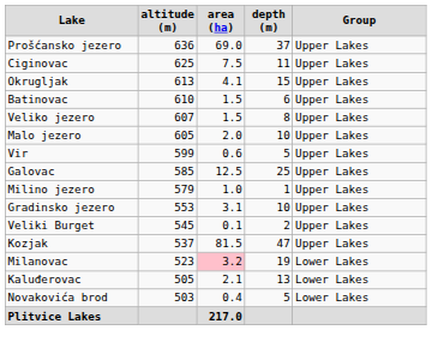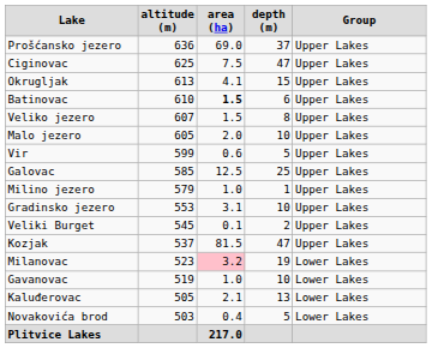 <table class="wikitable sortable">
 <tr>
 <th style="background:#ddd; width:150px;">Lake</th>
 <th style="background:#ddd; width:50px;">altitude (m)</th>
 <th style="background:#ddd; width:50px;">area (<a href='#'>ha</a>)</th>
 <th style="background:#ddd; width:50px;">depth (m)</th>
 <th style="background:#ddd; width:150px;">Group</th>
 </tr>
 <tr>
 <td>Prošćansko jezero</td>
 <td style="text-align:right;">636</td>
 <td style="text-align:right;">69.0</td>
 <td style="text-align:right;">37</td>
 <td>Upper Lakes</td>
 </tr>
 <tr>
 <td>Ciginovac</td>
 <td style="text-align:right;">625</td>
 <td style="text-align:right;">7.5</td>
-<td style="text-align:right;">11</td>
+<td style="text-align:right;">47</td>
 <td>Upper Lakes</td>
 </tr>
 <tr>
 <td>Okrugljak</td>
 <td style="text-align:right;">613</td>
 <td style="text-align:right;">4.1</td>
 <td style="text-align:right;">15</td>
 <td>Upper Lakes</td>
 </tr>
 <tr>
 <td>Batinovac</td>
 <td style="text-align:right;">610</td>
-<td style="text-align:right;">1.5</td>
+<td style="text-align:right;"><strong>1.5</strong></td>
 <td style="text-align:right;">6</td>
 <td>Upper Lakes</td>
 </tr>
 <tr>
 <td>Veliko jezero</td>
 <td style="text-align:right;">607</td>
 <td style="text-align:right;">1.5</td>
 <td style="text-align:right;">8</td>
 <td>Upper Lakes</td>
 </tr>
 <tr>
 <td>Malo jezero</td>
 <td style="text-align:right;">605</td>
 <td style="text-align:right;">2.0</td>
 <td style="text-align:right;">10</td>
 <td>Upper Lakes</td>
 </tr>
 <tr>
 <td>Vir</td>
 <td style="text-align:right;">599</td>
 <td style="text-align:right;">0.6</td>
 <td style="text-align:right;">5</td>
 <td>Upper Lakes</td>
 </tr>
 <tr>
 <td>Galovac</td>
 <td style="text-align:right;">585</td>
 <td style="text-align:right;">12.5</td>
 <td style="text-align:right;">25</td>
 <td>Upper Lakes</td>
 </tr>
 <tr>
 <td>Milino jezero</td>
 <td style="text-align:right;">579</td>
 <td style="text-align:right;">1.0</td>
 <td style="text-align:right;">1</td>
 <td>Upper Lakes</td>
 </tr>
 <tr>
 <td>Gradinsko jezero</td>
 <td style="text-align:right;">553</td>
 <td style="text-align:right;">3.1</td>
 <td style="text-align:right;">10</td>
 <td>Upper Lakes</td>
 </tr>
 <tr>
 <td>Veliki Burget</td>
 <td style="text-align:right;">545</td>
 <td style="text-align:right;">0.1</td>
 <td style="text-align:right;">2</td>
 <td>Upper Lakes</td>
 </tr>
 <tr>
 <td>Kozjak</td>
 <td style="text-align:right;">537</td>
 <td style="text-align:right;">81.5</td>
 <td style="text-align:right;">47</td>
 <td>Upper Lakes</td>
 </tr>
 <tr>
 <td>Milanovac</td>
 <td style="text-align:right;">523</td>
 <td style="background: pink; text-align:right;">3.2</td>
 <td style="text-align:right;">19</td>
 <td>Lower Lakes</td>
 </tr>
 <tr>
+<td>Gavanovac</td>
+<td style="text-align:right;">519</td>
+<td style="text-align:right;">1.0</td>
+<td style="text-align:right;">10</td>
+<td>Lower Lakes</td>
+</tr>
+<tr>
 <td>Kaluđerovac</td>
 <td style="text-align:right;">505</td>
 <td style="text-align:right;">2.1</td>
 <td style="text-align:right;">13</td>
 <td>Lower Lakes</td>
 </tr>
 <tr>
 <td>Novakovića brod</td>
 <td style="text-align:right;">503</td>
 <td style="text-align:right;">0.4</td>
 <td style="text-align:right;">5</td>
 <td>Lower Lakes</td>
 </tr>
 <tr style="background:#ddd;" class="sortbottom">
 <td><strong>Plitvice Lakes</strong></td>
 <td style="text-align:right;"> </td>
 <td style="text-align:right;"><strong>217.0</strong></td>
 <td style="text-align:right;"> </td>
 <td> </td>
 </tr>
 </table>
